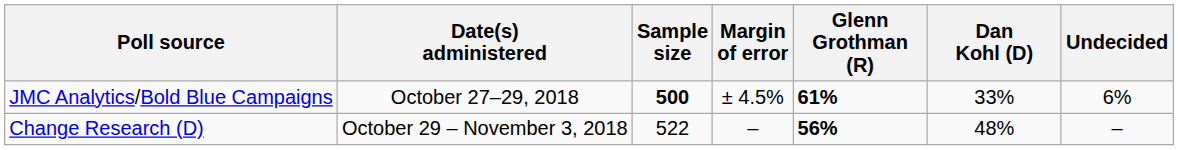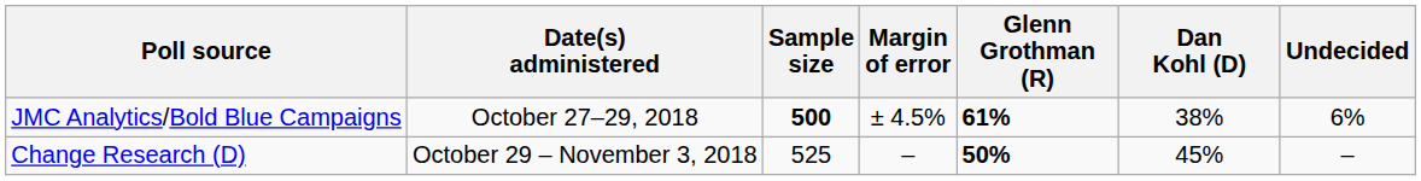 <table class="wikitable">
 <tr>
 <th>Poll source</th>
 <th>Date(s)<br>administered</th>
 <th>Sample<br>size</th>
 <th>Margin<br>of error</th>
 <th style="width:100px;">Glenn<br>Grothman (R)</th>
 <th style="width:100px;">Dan<br>Kohl (D)</th>
 <th>Undecided</th>
 </tr>
 <tr>
 <td><a href='#'>JMC Analytics</a>/<a href='#'>Bold Blue Campaigns</a></td>
 <td align="center">October 27–29, 2018</td>
 <td align="center"><strong>500</strong></td>
 <td align="center">± 4.5%</td>
 <td><strong>61%</strong></td>
-<td align="center">33%</td>
+<td align="center">38%</td>
 <td align="center">6%</td>
 </tr>
 <tr>
 <td><a href='#'>Change Research (D)</a></td>
 <td align="center">October 29 – November 3, 2018</td>
-<td align="center">522</td>
+<td align="center">525</td>
 <td align="center">–</td>
-<td><strong>56%</strong></td>
-<td align="center">48%</td>
+<td><strong>50%</strong></td>
+<td align="center">45%</td>
 <td align="center">–</td>
 </tr>
 </table>
